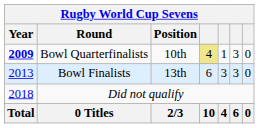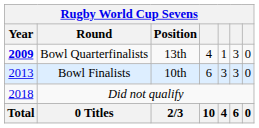 <table class="wikitable" style="text-align: center;">
 <tr>
 <th colspan=10><a href='#'>Rugby World Cup Sevens</a></th>
 </tr>
 <tr>
 <th>Year</th>
 <th>Round</th>
 <th>Position</th>
 <th></th>
 <th></th>
 <th></th>
 <th></th>
 </tr>
 <tr>
 <td><strong> <a href='#'>2009</a></strong></td>
 <td>Bowl Quarterfinalists</td>
-<td>10th</td>
-<td style="background: khaki;">4</td>
+<td>13th</td>
+<td>4</td>
 <td>1</td>
 <td>3</td>
 <td>0</td>
 </tr>
 <tr bgcolor=#ddeeff>
 <td> <a href='#'>2013</a></td>
 <td>Bowl Finalists</td>
-<td>13th</td>
+<td>10th</td>
 <td>6</td>
 <td>3</td>
 <td>3</td>
 <td>0</td>
 </tr>
 <tr>
 <td> <a href='#'>2018</a></td>
 <td colspan="6"><em>Did not qualify</em></td>
 </tr>
 <tr>
 <th>Total</th>
 <th>0 Titles</th>
 <th>2/3</th>
 <th>10</th>
 <th>4</th>
 <th>6</th>
 <th>0</th>
 </tr>
 </table>
